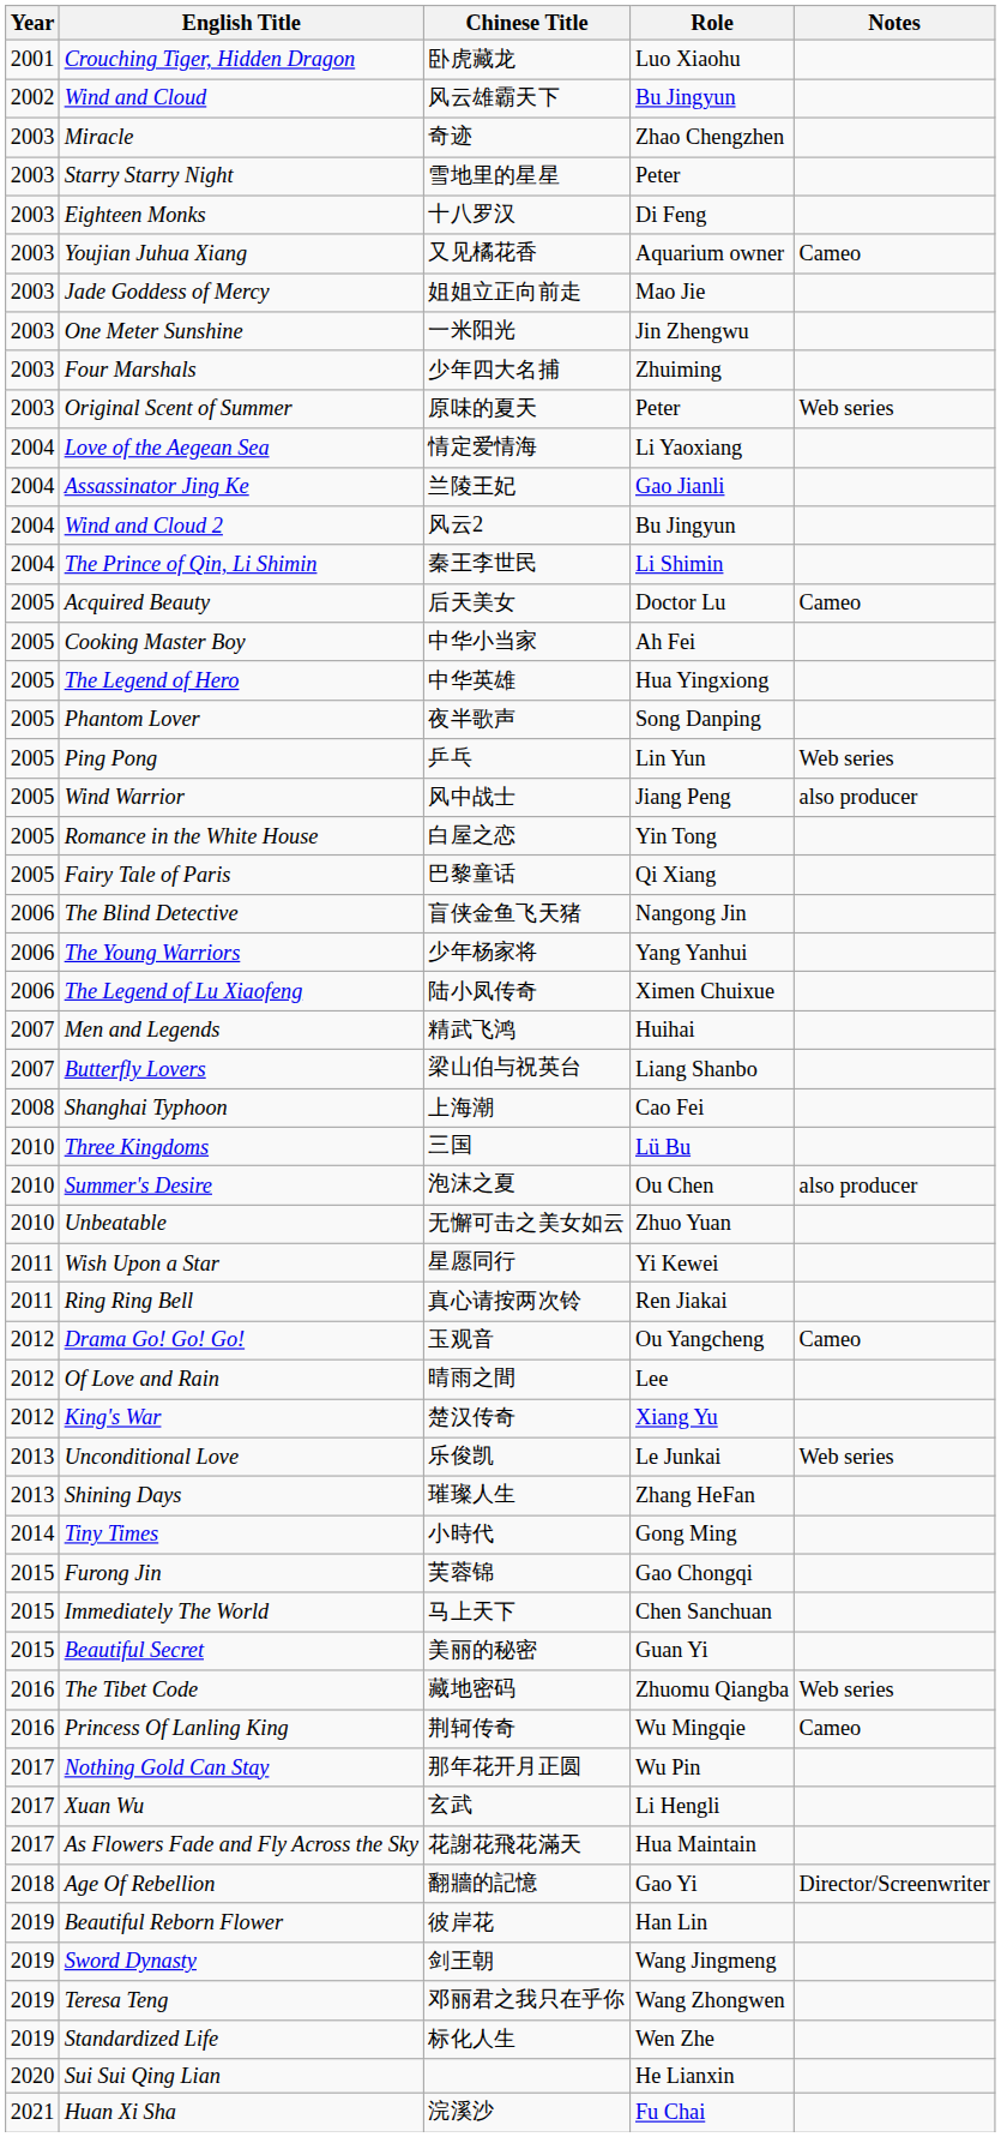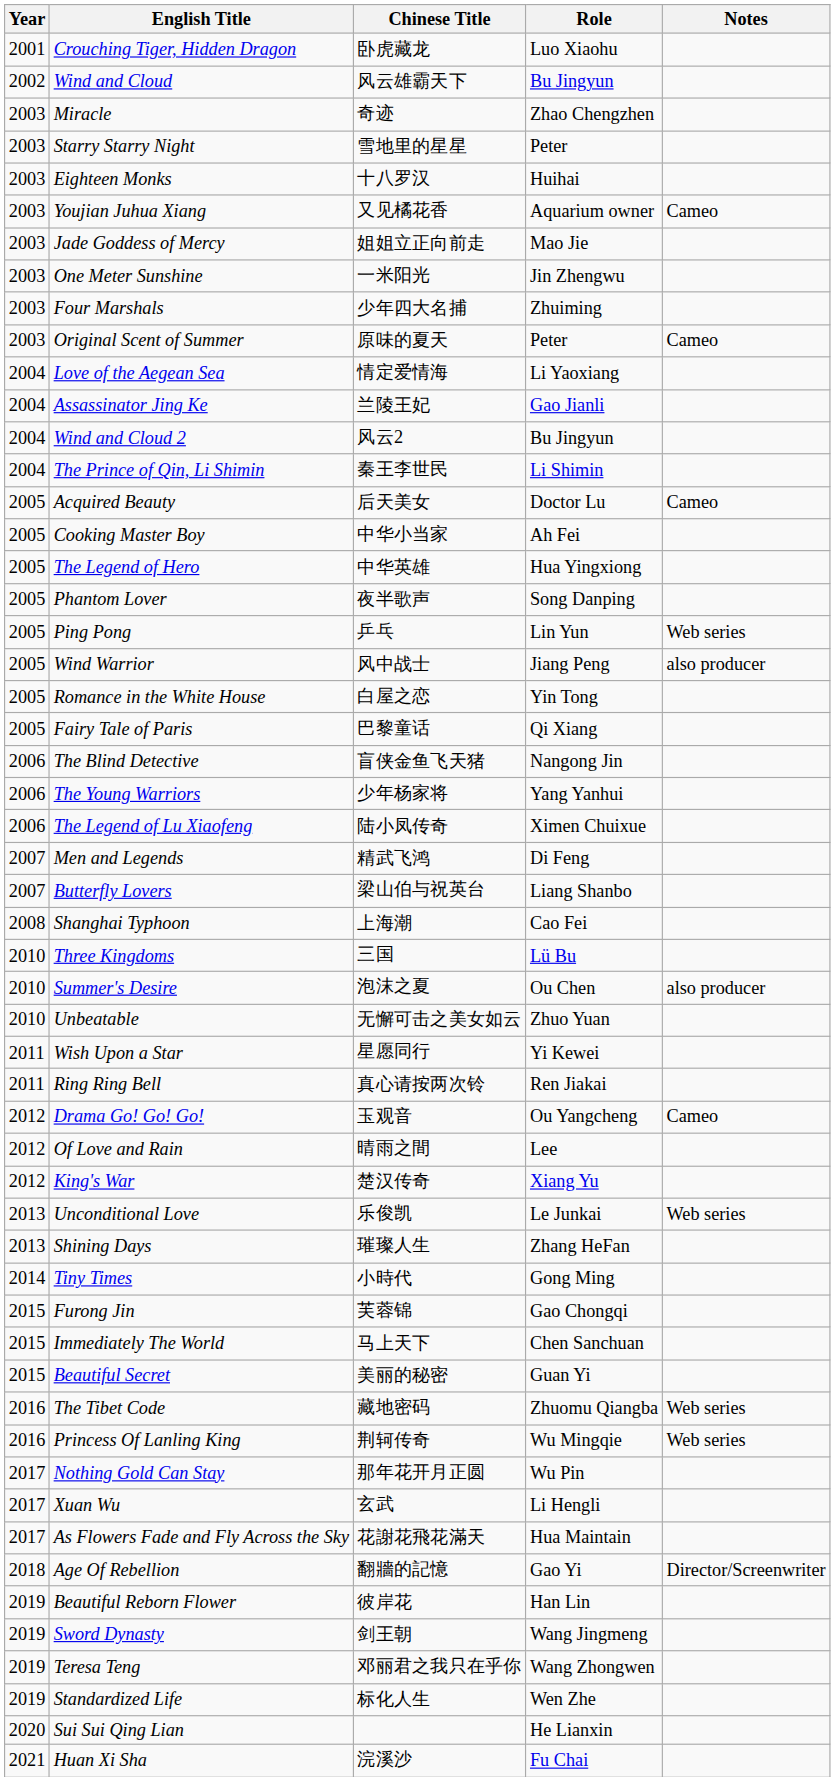 <table class="wikitable sortable">
 <tr>
 <th>Year</th>
 <th>English Title</th>
 <th>Chinese Title</th>
 <th>Role</th>
 <th class="unsortable">Notes</th>
 </tr>
 <tr>
 <td>2001</td>
 <td><em><a href='#'>Crouching Tiger, Hidden Dragon</a></em></td>
 <td>卧虎藏龙</td>
 <td>Luo Xiaohu</td>
 <td></td>
 </tr>
 <tr>
 <td>2002</td>
 <td><em><a href='#'>Wind and Cloud</a></em></td>
 <td>风云雄霸天下</td>
 <td><a href='#'>Bu Jingyun</a></td>
 <td></td>
 </tr>
 <tr>
 <td>2003</td>
 <td><em>Miracle</em></td>
 <td>奇迹</td>
 <td>Zhao Chengzhen</td>
 <td></td>
 </tr>
 <tr>
 <td>2003</td>
 <td><em>Starry Starry Night</em></td>
 <td>雪地里的星星</td>
 <td>Peter</td>
 <td></td>
 </tr>
 <tr>
 <td>2003</td>
 <td><em>Eighteen Monks</em></td>
 <td>十八罗汉</td>
-<td>Di Feng</td>
+<td>Huihai</td>
 <td></td>
 </tr>
 <tr>
 <td>2003</td>
 <td><em>Youjian Juhua Xiang</em></td>
 <td>又见橘花香</td>
 <td>Aquarium owner</td>
 <td>Cameo</td>
 </tr>
 <tr>
 <td>2003</td>
 <td><em>Jade Goddess of Mercy</em></td>
 <td>姐姐立正向前走</td>
 <td>Mao Jie</td>
 <td></td>
 </tr>
 <tr>
 <td>2003</td>
 <td><em>One Meter Sunshine</em></td>
 <td>一米阳光</td>
 <td>Jin Zhengwu</td>
 <td></td>
 </tr>
 <tr>
 <td>2003</td>
 <td><em>Four Marshals</em></td>
 <td>少年四大名捕</td>
 <td>Zhuiming</td>
 <td></td>
 </tr>
 <tr>
 <td>2003</td>
 <td><em>Original Scent of Summer</em></td>
 <td>原味的夏天</td>
 <td>Peter</td>
-<td>Web series</td>
+<td>Cameo</td>
 </tr>
 <tr>
 <td>2004</td>
 <td><em><a href='#'>Love of the Aegean Sea</a></em></td>
 <td>情定爱情海</td>
 <td>Li Yaoxiang</td>
 <td></td>
 </tr>
 <tr>
 <td>2004</td>
 <td><em><a href='#'>Assassinator Jing Ke</a></em></td>
 <td>兰陵王妃</td>
 <td><a href='#'>Gao Jianli</a></td>
 <td></td>
 </tr>
 <tr>
 <td>2004</td>
 <td><em><a href='#'>Wind and Cloud 2</a></em></td>
 <td>风云2</td>
 <td>Bu Jingyun</td>
 <td></td>
 </tr>
 <tr>
 <td>2004</td>
 <td><em><a href='#'>The Prince of Qin, Li Shimin</a></em></td>
 <td>秦王李世民</td>
 <td><a href='#'>Li Shimin</a></td>
 <td></td>
 </tr>
 <tr>
 <td>2005</td>
 <td><em>Acquired Beauty</em></td>
 <td>后天美女</td>
 <td>Doctor Lu</td>
 <td>Cameo</td>
 </tr>
 <tr>
 <td>2005</td>
 <td><em>Cooking Master Boy</em></td>
 <td>中华小当家</td>
 <td>Ah Fei</td>
 <td></td>
 </tr>
 <tr>
 <td>2005</td>
 <td><em><a href='#'>The Legend of Hero</a></em></td>
 <td>中华英雄</td>
 <td>Hua Yingxiong</td>
 <td></td>
 </tr>
 <tr>
 <td>2005</td>
 <td><em>Phantom Lover</em></td>
 <td>夜半歌声</td>
 <td>Song Danping</td>
 <td></td>
 </tr>
 <tr>
 <td>2005</td>
 <td><em>Ping Pong</em></td>
 <td>乒乓</td>
 <td>Lin Yun</td>
 <td>Web series</td>
 </tr>
 <tr>
 <td>2005</td>
 <td><em>Wind Warrior</em></td>
 <td>风中战士</td>
 <td>Jiang Peng</td>
 <td>also producer</td>
 </tr>
 <tr>
 <td>2005</td>
 <td><em>Romance in the White House</em></td>
 <td>白屋之恋</td>
 <td>Yin Tong</td>
 <td></td>
 </tr>
 <tr>
 <td>2005</td>
 <td><em>Fairy Tale of Paris</em></td>
 <td>巴黎童话</td>
 <td>Qi Xiang</td>
 <td></td>
 </tr>
 <tr>
 <td>2006</td>
 <td><em>The Blind Detective</em></td>
 <td>盲侠金鱼飞天猪</td>
 <td>Nangong Jin</td>
 <td></td>
 </tr>
 <tr>
 <td>2006</td>
 <td><em><a href='#'>The Young Warriors</a></em></td>
 <td>少年杨家将</td>
 <td>Yang Yanhui</td>
 <td></td>
 </tr>
 <tr>
 <td>2006</td>
 <td><em><a href='#'>The Legend of Lu Xiaofeng</a></em></td>
 <td>陆小凤传奇</td>
 <td>Ximen Chuixue</td>
 <td></td>
 </tr>
 <tr>
 <td>2007</td>
 <td><em>Men and Legends</em></td>
 <td>精武飞鸿</td>
-<td>Huihai</td>
+<td>Di Feng</td>
 <td></td>
 </tr>
 <tr>
 <td>2007</td>
 <td><em><a href='#'>Butterfly Lovers</a></em></td>
 <td>梁山伯与祝英台</td>
 <td>Liang Shanbo</td>
 <td></td>
 </tr>
 <tr>
 <td>2008</td>
 <td><em>Shanghai Typhoon</em></td>
 <td>上海潮</td>
 <td>Cao Fei</td>
 <td></td>
 </tr>
 <tr>
 <td>2010</td>
 <td><em><a href='#'>Three Kingdoms</a></em></td>
 <td>三国</td>
 <td><a href='#'>Lü Bu</a></td>
 <td></td>
 </tr>
 <tr>
 <td>2010</td>
 <td><em><a href='#'>Summer's Desire</a></em></td>
 <td>泡沫之夏</td>
 <td>Ou Chen</td>
 <td>also producer</td>
 </tr>
 <tr>
 <td>2010</td>
 <td><em>Unbeatable</em></td>
 <td>无懈可击之美女如云</td>
 <td>Zhuo Yuan</td>
 <td></td>
 </tr>
 <tr>
 <td>2011</td>
 <td><em>Wish Upon a Star</em></td>
 <td>星愿同行</td>
 <td>Yi Kewei</td>
 <td></td>
 </tr>
 <tr>
 <td>2011</td>
 <td><em>Ring Ring Bell</em></td>
 <td>真心请按两次铃</td>
 <td>Ren Jiakai</td>
 <td></td>
 </tr>
 <tr>
 <td>2012</td>
 <td><em><a href='#'>Drama Go! Go! Go!</a></em></td>
 <td>玉观音</td>
 <td>Ou Yangcheng</td>
 <td>Cameo</td>
 </tr>
 <tr>
 <td>2012</td>
 <td><em>Of Love and Rain</em></td>
 <td>晴雨之間</td>
 <td>Lee</td>
 <td></td>
 </tr>
 <tr>
 <td>2012</td>
 <td><em><a href='#'>King's War</a></em></td>
 <td>楚汉传奇</td>
 <td><a href='#'>Xiang Yu</a></td>
 <td></td>
 </tr>
 <tr>
 <td>2013</td>
 <td><em>Unconditional Love</em></td>
 <td>乐俊凯</td>
 <td>Le Junkai</td>
 <td>Web series</td>
 </tr>
 <tr>
 <td>2013</td>
 <td><em>Shining Days</em></td>
 <td>璀璨人生</td>
 <td>Zhang HeFan</td>
 <td></td>
 </tr>
 <tr>
 <td>2014</td>
 <td><em><a href='#'>Tiny Times</a></em></td>
 <td>小時代</td>
 <td>Gong Ming</td>
 <td></td>
 </tr>
 <tr>
 <td>2015</td>
 <td><em>Furong Jin</em></td>
 <td>芙蓉锦</td>
 <td>Gao Chongqi</td>
 <td></td>
 </tr>
 <tr>
 <td>2015</td>
 <td><em>Immediately The World</em></td>
 <td>马上天下</td>
 <td>Chen Sanchuan</td>
 <td></td>
 </tr>
 <tr>
 <td>2015</td>
 <td><em><a href='#'>Beautiful Secret</a></em></td>
 <td>美丽的秘密</td>
 <td>Guan Yi</td>
 <td></td>
 </tr>
 <tr>
 <td>2016</td>
 <td><em>The Tibet Code</em></td>
 <td>藏地密码</td>
 <td>Zhuomu Qiangba</td>
 <td>Web series</td>
 </tr>
 <tr>
 <td>2016</td>
 <td><em>Princess Of Lanling King</em></td>
 <td>荆轲传奇</td>
 <td>Wu Mingqie</td>
-<td>Cameo</td>
+<td>Web series</td>
 </tr>
 <tr>
 <td>2017</td>
 <td><em><a href='#'>Nothing Gold Can Stay</a></em></td>
 <td>那年花开月正圆</td>
 <td>Wu Pin</td>
 <td></td>
 </tr>
 <tr>
 <td>2017</td>
 <td><em>Xuan Wu</em></td>
 <td>玄武</td>
 <td>Li Hengli</td>
 <td></td>
 </tr>
 <tr>
 <td>2017</td>
 <td><em>As Flowers Fade and Fly Across the Sky</em></td>
 <td>花謝花飛花滿天</td>
 <td>Hua Maintain</td>
 <td></td>
 </tr>
 <tr>
 <td>2018</td>
 <td><em>Age Of Rebellion</em></td>
 <td>翻牆的記憶</td>
 <td>Gao Yi</td>
 <td>Director/Screenwriter</td>
 </tr>
 <tr>
 <td>2019</td>
 <td><em>Beautiful Reborn Flower</em></td>
 <td>彼岸花</td>
 <td>Han Lin</td>
 <td></td>
 </tr>
 <tr>
 <td>2019</td>
 <td><em><a href='#'>Sword Dynasty</a></em></td>
 <td>剑王朝</td>
 <td>Wang Jingmeng</td>
 <td></td>
 </tr>
 <tr>
 <td>2019</td>
 <td><em>Teresa Teng</em></td>
 <td>邓丽君之我只在乎你</td>
 <td>Wang Zhongwen</td>
 <td></td>
 </tr>
 <tr>
 <td>2019</td>
 <td><em>Standardized Life</em></td>
 <td>标化人生</td>
 <td>Wen Zhe</td>
 <td></td>
 </tr>
 <tr>
 <td>2020</td>
 <td><em>Sui Sui Qing Lian</em></td>
 <td></td>
 <td>He Lianxin</td>
 <td></td>
 </tr>
 <tr>
 <td>2021</td>
 <td><em>Huan Xi Sha</em></td>
 <td>浣溪沙</td>
 <td><a href='#'>Fu Chai</a></td>
 <td></td>
 </tr>
 </table>
